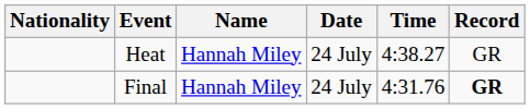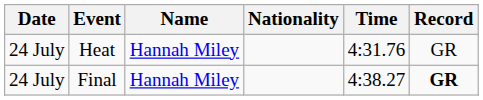 <table class=wikitable style=text-align:center>
 <tr>
-<th>Nationality</th>
+<th>Date</th>
 <th>Event</th>
 <th>Name</th>
-<th>Date</th>
+<th>Nationality</th>
 <th>Time</th>
 <th>Record</th>
 </tr>
 <tr>
-<td align=left></td>
+<td>24 July</td>
 <td>Heat</td>
 <td align=left><a href='#'>Hannah Miley</a></td>
-<td>24 July</td>
-<td>4:38.27</td>
+<td align=left></td>
+<td>4:31.76</td>
 <td>GR</td>
 </tr>
 <tr>
-<td align=left></td>
+<td>24 July</td>
 <td>Final</td>
 <td align=left><a href='#'>Hannah Miley</a></td>
-<td>24 July</td>
-<td>4:31.76</td>
+<td align=left></td>
+<td>4:38.27</td>
 <td><strong>GR</strong></td>
 </tr>
 </table>
